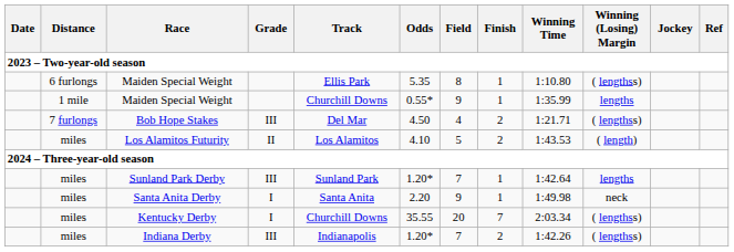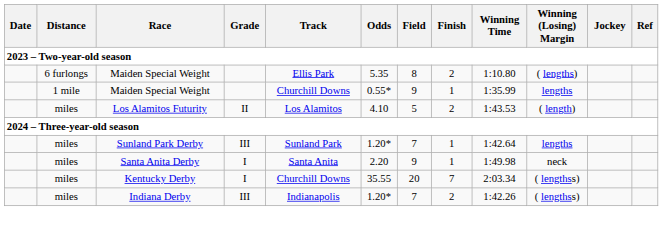 <table class = "wikitable sortable" style="text-align:center; width:100%; font-size:90%">
 <tr>
 <th scope="col">Date</th>
 <th scope="col">Distance</th>
 <th scope="col">Race</th>
 <th scope="col">Grade</th>
 <th scope="col">Track</th>
 <th scope="col">Odds</th>
 <th scope="col">Field</th>
 <th scope="col">Finish</th>
 <th scope="col">Winning<br>Time</th>
 <th scope="col">Winning<br>(Losing)<br>Margin</th>
 <th scope="col">Jockey</th>
 <th scope="col" class="unsortable">Ref</th>
 </tr>
 <tr style="background-color:white">
 <td align="left" colspan=12><strong>2023 – Two-year-old season</strong></td>
 </tr>
 <tr>
 <td></td>
 <td> 6 furlongs</td>
 <td> Maiden Special Weight</td>
 <td></td>
 <td><a href='#'>Ellis Park</a></td>
 <td>5.35</td>
 <td>8</td>
-<td>1</td>
+<td>2</td>
 <td>1:10.80</td>
-<td> ( <a href='#'>lengths</a>s)</td>
+<td> ( <a href='#'>lengths</a>)</td>
 <td></td>
 <td></td>
 </tr>
 <tr>
 <td></td>
 <td> 1 mile</td>
 <td> Maiden Special Weight</td>
 <td></td>
 <td><a href='#'>Churchill Downs</a></td>
 <td>0.55*</td>
 <td>9</td>
 <td>1</td>
 <td>1:35.99</td>
 <td> <a href='#'>lengths</a></td>
-<td></td>
-<td></td>
-</tr>
-<tr>
-<td></td>
-<td> 7 <a href='#'>furlongs</a></td>
-<td><a href='#'>Bob Hope Stakes</a></td>
-<td> III</td>
-<td><a href='#'>Del Mar</a></td>
-<td>4.50</td>
-<td>4</td>
-<td>2</td>
-<td>1:21.71</td>
-<td> ( <a href='#'>lengths</a>s)</td>
 <td></td>
 <td></td>
 </tr>
 <tr>
 <td></td>
 <td>  miles</td>
 <td><a href='#'>Los Alamitos Futurity</a></td>
 <td>II</td>
 <td><a href='#'>Los Alamitos</a></td>
 <td>4.10</td>
 <td>5</td>
 <td>2</td>
 <td>1:43.53</td>
 <td> ( <a href='#'>length</a>)</td>
 <td></td>
 <td></td>
 </tr>
 <tr style="background-color:white">
 <td align="left" colspan=12><strong>2024 – Three-year-old season</strong></td>
 </tr>
 <tr>
 <td></td>
 <td>  miles</td>
 <td><a href='#'>Sunland Park Derby</a></td>
 <td> III</td>
 <td><a href='#'>Sunland Park</a></td>
 <td>1.20*</td>
 <td>7</td>
 <td>1</td>
 <td>1:42.64</td>
 <td> <a href='#'>lengths</a></td>
 <td></td>
 <td></td>
 </tr>
 <tr>
 <td></td>
 <td>  miles</td>
 <td><a href='#'>Santa Anita Derby</a></td>
 <td>I</td>
 <td><a href='#'>Santa Anita</a></td>
 <td>2.20</td>
 <td>9</td>
 <td>1</td>
 <td>1:49.98</td>
 <td>  neck</td>
 <td></td>
 <td></td>
 </tr>
 <tr>
 <td></td>
 <td>  miles</td>
 <td><a href='#'>Kentucky Derby</a></td>
 <td>I</td>
 <td><a href='#'>Churchill Downs</a></td>
 <td>35.55</td>
 <td>20</td>
 <td>7</td>
 <td>2:03.34</td>
 <td> ( <a href='#'>lengths</a>s)</td>
 <td></td>
 <td></td>
 </tr>
 <tr>
 <td></td>
 <td>  miles</td>
 <td><a href='#'>Indiana Derby</a></td>
 <td>III</td>
 <td><a href='#'>Indianapolis</a></td>
 <td>1.20*</td>
 <td>7</td>
 <td>2</td>
 <td>1:42.26</td>
 <td> ( <a href='#'>lengths</a>s)</td>
 <td></td>
 <td></td>
 </tr>
 </table>
